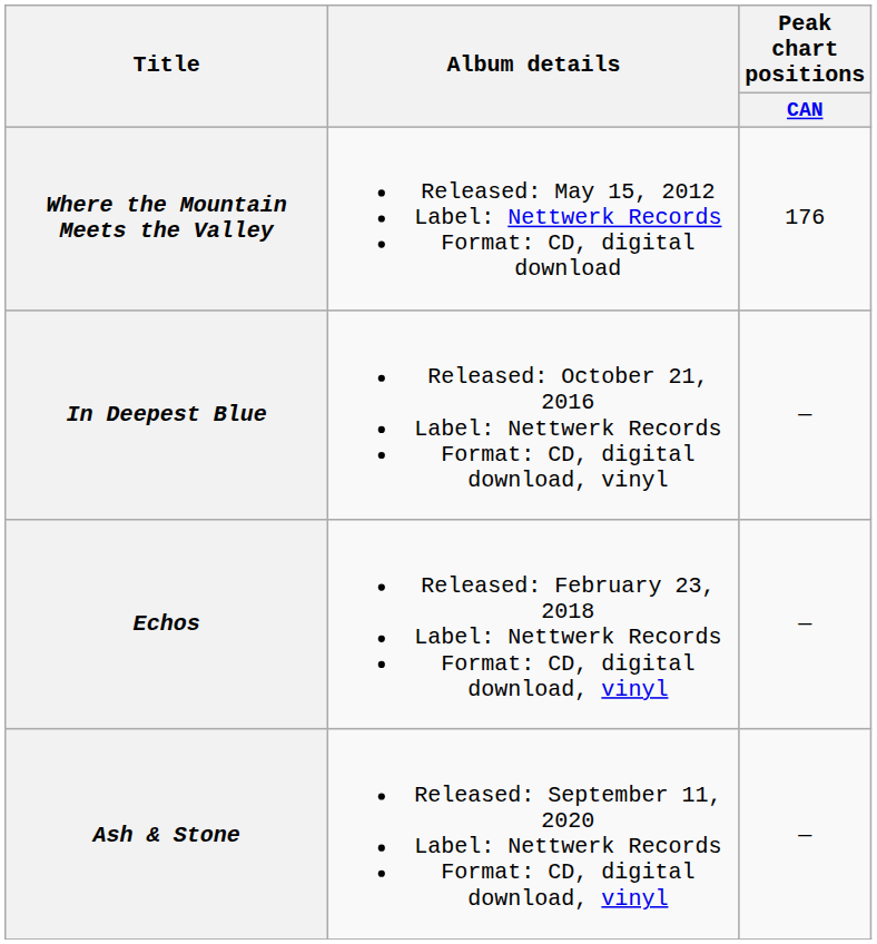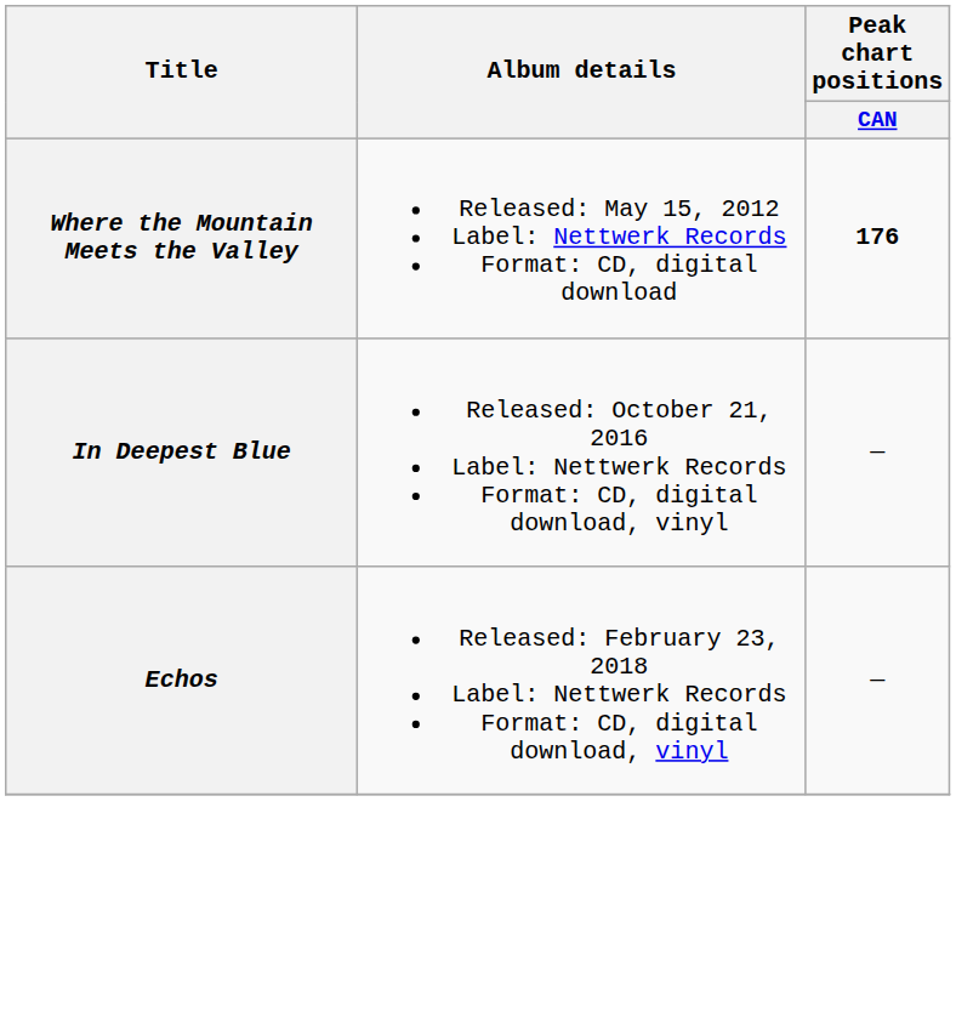 <table class="wikitable plainrowheaders" style="text-align:center;">
 <tr>
 <th scope="col" rowspan="2" style="width:14em;">Title</th>
 <th scope="col" rowspan="2" style="width:18em;">Album details</th>
 <th scope="col" colspan="1">Peak chart positions</th>
 </tr>
 <tr>
 <th scope="col" style="width:3em;font-size:90%;"><a href='#'>CAN</a><br></th>
 </tr>
 <tr>
 <th scope="row"><em>Where the Mountain Meets the Valley</em></th>
 <td><br><ul><li>Released: May 15, 2012</li><li>Label: <a href='#'>Nettwerk Records</a></li><li>Format: CD, digital download</li></ul></td>
-<td>176</td>
+<td><strong>176</strong></td>
 </tr>
 <tr>
 <th scope="row"><em>In Deepest Blue</em></th>
 <td><br><ul><li>Released: October 21, 2016</li><li>Label: Nettwerk Records</li><li>Format: CD, digital download, vinyl</li></ul></td>
 <td>—</td>
 </tr>
 <tr>
 <th scope="row"><em>Echos</em></th>
 <td><br><ul><li>Released: February 23, 2018</li><li>Label: Nettwerk Records</li><li>Format: CD, digital download, <a href='#'>vinyl</a></li></ul></td>
 <td>—</td>
 </tr>
 <tr>
-<th scope="row"><em>Ash & Stone</em></th>
-<td><br><ul><li>Released: September 11, 2020</li><li>Label: Nettwerk Records</li><li>Format: CD, digital download, <a href='#'>vinyl</a></li></ul></td>
-<td>—</td>
-</tr>
-<tr>
 </tr>
 </table>
